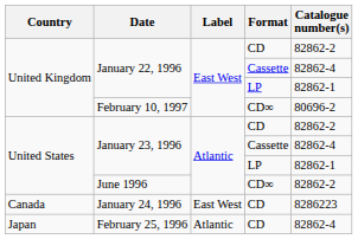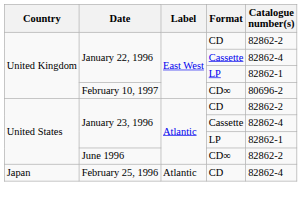 <table class="wikitable">
 <tr>
 <th>Country</th>
 <th>Date</th>
 <th>Label</th>
 <th>Format</th>
 <th>Catalogue <br>number(s)</th>
 </tr>
 <tr>
 <td rowspan="4">United Kingdom</td>
 <td rowspan="3">January 22, 1996</td>
 <td rowspan="4"><a href='#'>East West</a></td>
 <td>CD</td>
 <td>82862-2</td>
 </tr>
 <tr>
 <td><a href='#'>Cassette</a></td>
 <td>82862-4</td>
 </tr>
 <tr>
 <td><a href='#'>LP</a></td>
 <td>82862-1</td>
 </tr>
 <tr>
 <td>February 10, 1997</td>
 <td>CD∞</td>
 <td>80696-2</td>
 </tr>
 <tr>
 <td rowspan="4">United States</td>
 <td rowspan="3">January 23, 1996</td>
 <td rowspan="4"><a href='#'>Atlantic</a></td>
 <td>CD</td>
 <td>82862-2</td>
 </tr>
 <tr>
 <td>Cassette</td>
 <td>82862-4</td>
 </tr>
 <tr>
 <td>LP</td>
 <td>82862-1</td>
 </tr>
 <tr>
 <td>June 1996</td>
 <td>CD∞</td>
 <td>82862-2</td>
 </tr>
 <tr>
-<td>Canada</td>
-<td>January 24, 1996</td>
-<td>East West</td>
-<td>CD</td>
-<td>8286223</td>
-</tr>
-<tr>
 <td>Japan</td>
 <td>February 25, 1996</td>
 <td>Atlantic</td>
 <td>CD</td>
 <td>82862-4</td>
 </tr>
 </table>
